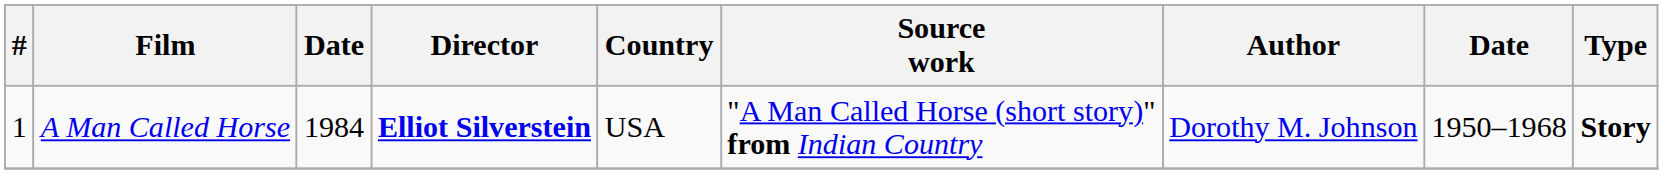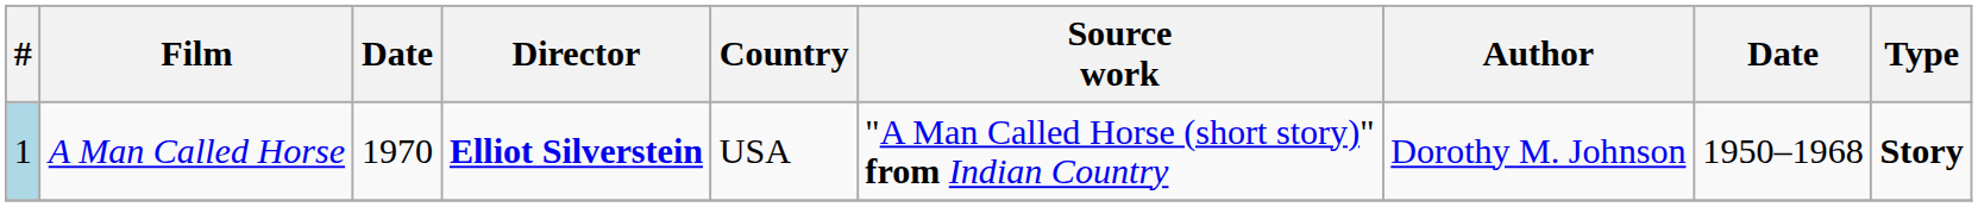 <table class="wikitable">
 <tr>
 <th>#</th>
 <th>Film</th>
 <th>Date</th>
 <th>Director</th>
 <th>Country</th>
 <th>Source<br>work</th>
 <th>Author</th>
 <th>Date</th>
 <th>Type</th>
 </tr>
 <tr>
-<td>1</td>
+<td style="background: lightblue;">1</td>
 <td><em><a href='#'>A Man Called Horse</a></em></td>
-<td>1984</td>
+<td>1970</td>
 <td><strong><a href='#'>Elliot Silverstein</a></strong></td>
 <td>USA</td>
 <td>"<a href='#'>A Man Called Horse (short story)</a>"<br><strong>from</strong> <em><a href='#'>Indian Country</a></em></td>
 <td><a href='#'>Dorothy M. Johnson</a></td>
 <td>1950–1968</td>
 <td><strong>Story</strong></td>
 </tr>
 <tr>
 </tr>
 </table>
